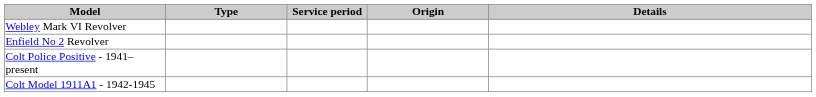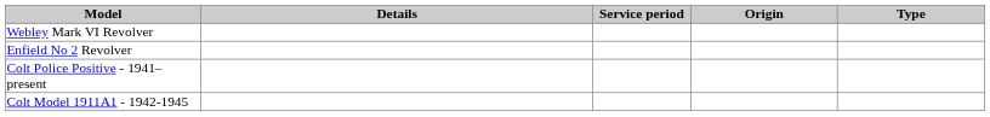 <table border="1" width="90%" style="border-collapse: collapse;">
 <tr bgcolor=cccccc>
 <th width="20%">Model</th>
-<th width="15%">Type</th>
+<th>Details</th>
 <th width="10%">Service period</th>
 <th width="15%">Origin</th>
-<th>Details</th>
+<th width="15%">Type</th>
 </tr>
 <tr>
 <td><a href='#'>Webley</a> Mark VI Revolver</td>
 <td></td>
 <td></td>
 <td></td>
 <td></td>
 </tr>
 <tr>
 <td><a href='#'>Enfield No 2</a> Revolver</td>
 <td></td>
 <td></td>
 <td></td>
 <td></td>
 </tr>
 <tr>
 <td><a href='#'>Colt Police Positive</a> - 1941–present</td>
 <td></td>
 <td></td>
 <td></td>
 <td></td>
 </tr>
 <tr>
 <td><a href='#'>Colt Model 1911A1</a> - 1942-1945</td>
 <td></td>
 <td></td>
 <td></td>
 <td></td>
 </tr>
 </table>
